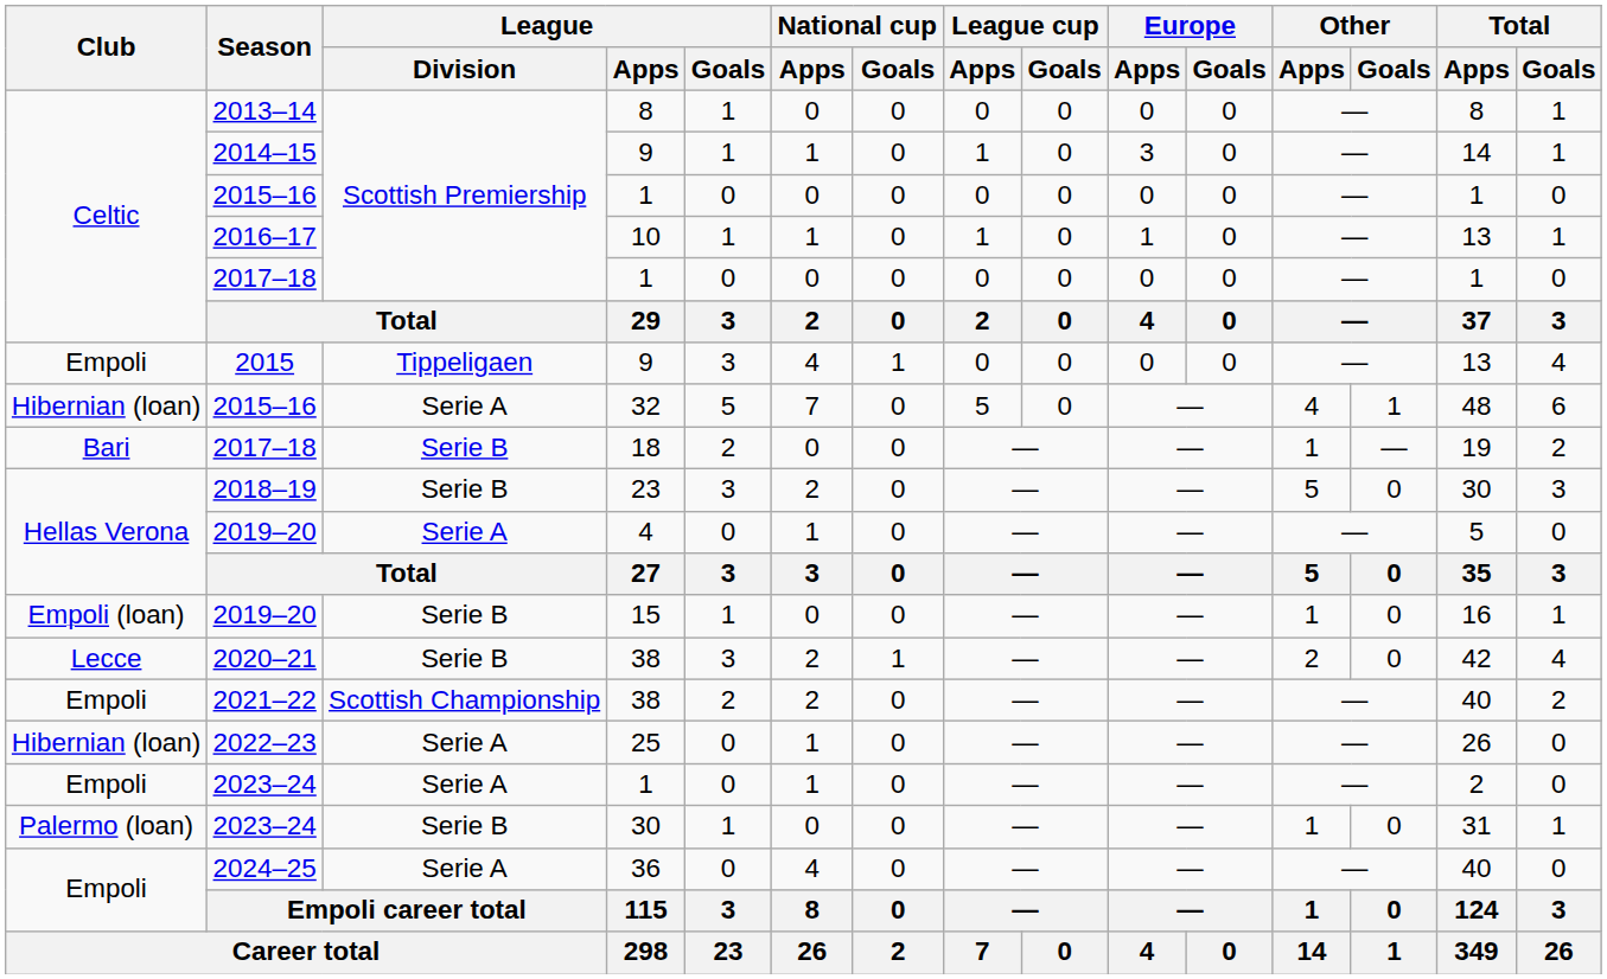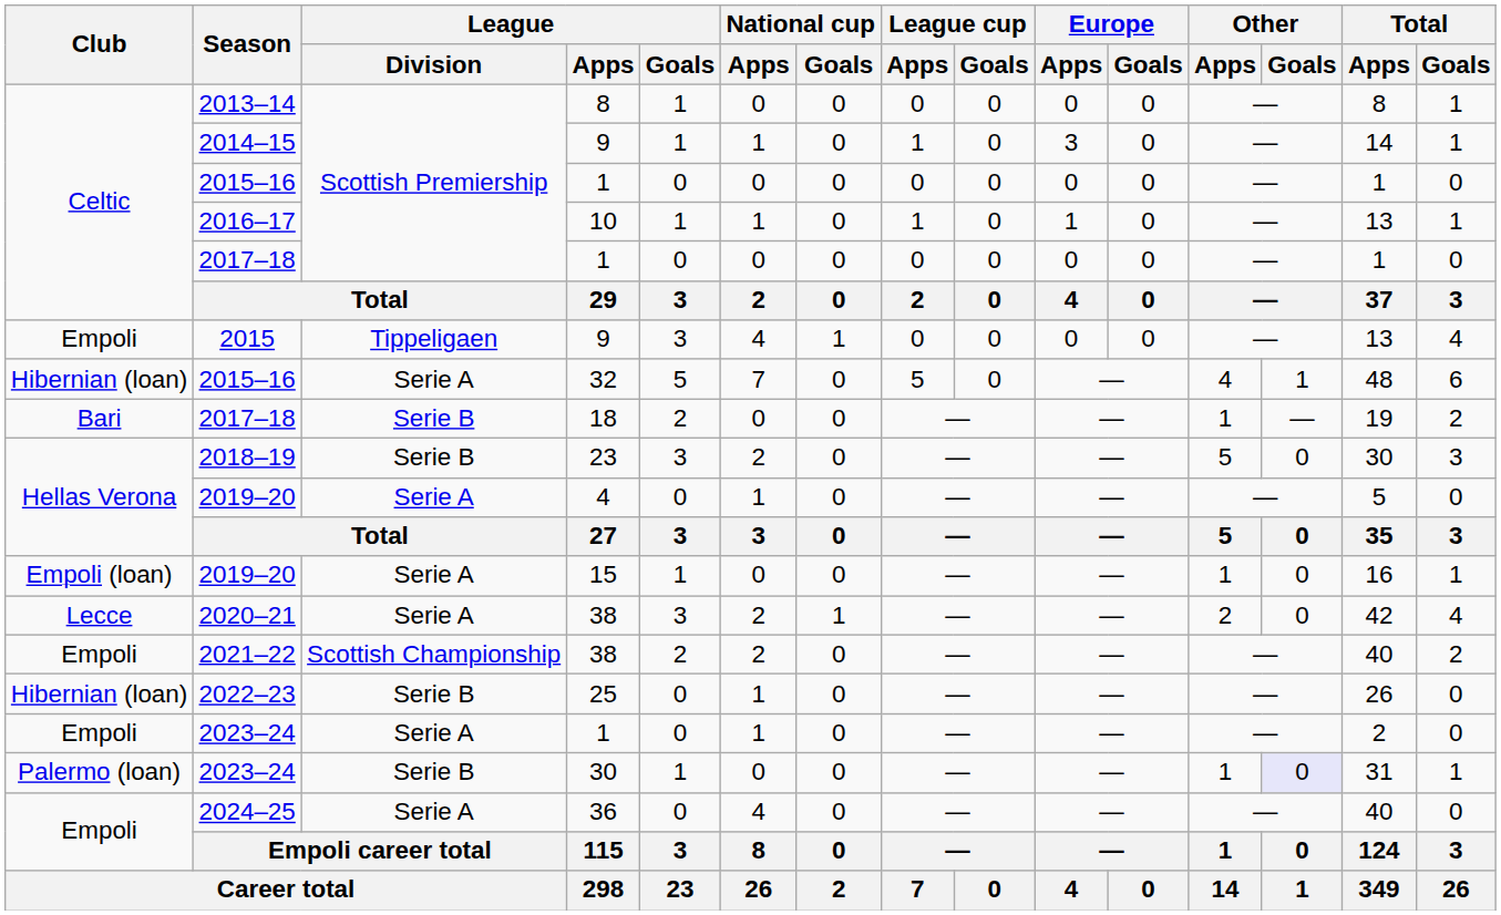 <table class="wikitable" style="text-align:center">
 <tr>
 <th rowspan="2">Club</th>
 <th rowspan="2">Season</th>
 <th colspan="3">League</th>
 <th colspan="2">National cup</th>
 <th colspan="2">League cup</th>
 <th colspan="2"><a href='#'>Europe</a></th>
 <th colspan="2">Other</th>
 <th colspan="2">Total</th>
 </tr>
 <tr>
 <th>Division</th>
 <th>Apps</th>
 <th>Goals</th>
 <th>Apps</th>
 <th>Goals</th>
 <th>Apps</th>
 <th>Goals</th>
 <th>Apps</th>
 <th>Goals</th>
 <th>Apps</th>
 <th>Goals</th>
 <th>Apps</th>
 <th>Goals</th>
 </tr>
 <tr>
 <td rowspan="6"><a href='#'>Celtic</a></td>
 <td><a href='#'>2013–14</a></td>
 <td rowspan="5"><a href='#'>Scottish Premiership</a></td>
 <td>8</td>
 <td>1</td>
 <td>0</td>
 <td>0</td>
 <td>0</td>
 <td>0</td>
 <td>0</td>
 <td>0</td>
 <td colspan="2">—</td>
 <td>8</td>
 <td>1</td>
 </tr>
 <tr>
 <td><a href='#'>2014–15</a></td>
 <td>9</td>
 <td>1</td>
 <td>1</td>
 <td>0</td>
 <td>1</td>
 <td>0</td>
 <td>3</td>
 <td>0</td>
 <td colspan="2">—</td>
 <td>14</td>
 <td>1</td>
 </tr>
 <tr>
 <td><a href='#'>2015–16</a></td>
 <td>1</td>
 <td>0</td>
 <td>0</td>
 <td>0</td>
 <td>0</td>
 <td>0</td>
 <td>0</td>
 <td>0</td>
 <td colspan="2">—</td>
 <td>1</td>
 <td>0</td>
 </tr>
 <tr>
 <td><a href='#'>2016–17</a></td>
 <td>10</td>
 <td>1</td>
 <td>1</td>
 <td>0</td>
 <td>1</td>
 <td>0</td>
 <td>1</td>
 <td>0</td>
 <td colspan="2">—</td>
 <td>13</td>
 <td>1</td>
 </tr>
 <tr>
 <td><a href='#'>2017–18</a></td>
 <td>1</td>
 <td>0</td>
 <td>0</td>
 <td>0</td>
 <td>0</td>
 <td>0</td>
 <td>0</td>
 <td>0</td>
 <td colspan="2">—</td>
 <td>1</td>
 <td>0</td>
 </tr>
 <tr>
 <th colspan="2">Total</th>
 <th>29</th>
 <th>3</th>
 <th>2</th>
 <th>0</th>
 <th>2</th>
 <th>0</th>
 <th>4</th>
 <th>0</th>
 <th colspan="2">—</th>
 <th>37</th>
 <th>3</th>
 </tr>
 <tr>
 <td>Empoli</td>
 <td><a href='#'>2015</a></td>
 <td><a href='#'>Tippeligaen</a></td>
 <td>9</td>
 <td>3</td>
 <td>4</td>
 <td>1</td>
 <td>0</td>
 <td>0</td>
 <td>0</td>
 <td>0</td>
 <td colspan="2">—</td>
 <td>13</td>
 <td>4</td>
 </tr>
 <tr>
 <td><a href='#'>Hibernian</a> (loan)</td>
 <td><a href='#'>2015–16</a></td>
 <td>Serie A</td>
 <td>32</td>
 <td>5</td>
 <td>7</td>
 <td>0</td>
 <td>5</td>
 <td>0</td>
 <td colspan="2">—</td>
 <td>4</td>
 <td>1</td>
 <td>48</td>
 <td>6</td>
 </tr>
 <tr>
 <td><a href='#'>Bari</a></td>
 <td><a href='#'>2017–18</a></td>
 <td><a href='#'>Serie B</a></td>
 <td>18</td>
 <td>2</td>
 <td>0</td>
 <td>0</td>
 <td colspan="2">—</td>
 <td colspan="2">—</td>
 <td>1</td>
 <td>—</td>
 <td>19</td>
 <td>2</td>
 </tr>
 <tr>
 <td rowspan="3"><a href='#'>Hellas Verona</a></td>
 <td><a href='#'>2018–19</a></td>
 <td>Serie B</td>
 <td>23</td>
 <td>3</td>
 <td>2</td>
 <td>0</td>
 <td colspan="2">—</td>
 <td colspan="2">—</td>
 <td>5</td>
 <td>0</td>
 <td>30</td>
 <td>3</td>
 </tr>
 <tr>
 <td><a href='#'>2019–20</a></td>
 <td><a href='#'>Serie A</a></td>
 <td>4</td>
 <td>0</td>
 <td>1</td>
 <td>0</td>
 <td colspan="2">—</td>
 <td colspan="2">—</td>
 <td colspan="2">—</td>
 <td>5</td>
 <td>0</td>
 </tr>
 <tr>
 <th colspan="2">Total</th>
 <th>27</th>
 <th>3</th>
 <th>3</th>
 <th>0</th>
 <th colspan="2">—</th>
 <th colspan="2">—</th>
 <th>5</th>
 <th>0</th>
 <th>35</th>
 <th>3</th>
 </tr>
 <tr>
 <td><a href='#'>Empoli</a> (loan)</td>
 <td><a href='#'>2019–20</a></td>
-<td>Serie B</td>
+<td>Serie A</td>
 <td>15</td>
 <td>1</td>
 <td>0</td>
 <td>0</td>
 <td colspan="2">—</td>
 <td colspan="2">—</td>
 <td>1</td>
 <td>0</td>
 <td>16</td>
 <td>1</td>
 </tr>
 <tr>
 <td><a href='#'>Lecce</a></td>
 <td><a href='#'>2020–21</a></td>
-<td>Serie B</td>
+<td>Serie A</td>
 <td>38</td>
 <td>3</td>
 <td>2</td>
 <td>1</td>
 <td colspan="2">—</td>
 <td colspan="2">—</td>
 <td>2</td>
 <td>0</td>
 <td>42</td>
 <td>4</td>
 </tr>
 <tr>
 <td>Empoli</td>
 <td><a href='#'>2021–22</a></td>
 <td><a href='#'>Scottish Championship</a></td>
 <td>38</td>
 <td>2</td>
 <td>2</td>
 <td>0</td>
 <td colspan="2">—</td>
 <td colspan="2">—</td>
 <td colspan="2">—</td>
 <td>40</td>
 <td>2</td>
 </tr>
 <tr>
 <td><a href='#'>Hibernian</a> (loan)</td>
 <td><a href='#'>2022–23</a></td>
-<td>Serie A</td>
+<td>Serie B</td>
 <td>25</td>
 <td>0</td>
 <td>1</td>
 <td>0</td>
 <td colspan="2">—</td>
 <td colspan="2">—</td>
 <td colspan="2">—</td>
 <td>26</td>
 <td>0</td>
 </tr>
 <tr>
 <td>Empoli</td>
 <td><a href='#'>2023–24</a></td>
 <td>Serie A</td>
 <td>1</td>
 <td>0</td>
 <td>1</td>
 <td>0</td>
 <td colspan="2">—</td>
 <td colspan="2">—</td>
 <td colspan="2">—</td>
 <td>2</td>
 <td>0</td>
 </tr>
 <tr>
 <td><a href='#'>Palermo</a> (loan)</td>
 <td><a href='#'>2023–24</a></td>
 <td>Serie B</td>
 <td>30</td>
 <td>1</td>
 <td>0</td>
 <td>0</td>
 <td colspan="2">—</td>
 <td colspan="2">—</td>
 <td>1</td>
-<td>0</td>
+<td style="background: lavender;">0</td>
 <td>31</td>
 <td>1</td>
 </tr>
 <tr>
 <td rowspan="2">Empoli</td>
 <td><a href='#'>2024–25</a></td>
 <td>Serie A</td>
 <td>36</td>
 <td>0</td>
 <td>4</td>
 <td>0</td>
 <td colspan="2">—</td>
 <td colspan="2">—</td>
 <td colspan="2">—</td>
 <td>40</td>
 <td>0</td>
 </tr>
 <tr>
 <th colspan="2">Empoli career total</th>
 <th>115</th>
 <th>3</th>
 <th>8</th>
 <th>0</th>
 <th colspan="2">—</th>
 <th colspan="2">—</th>
 <th>1</th>
 <th>0</th>
 <th>124</th>
 <th>3</th>
 </tr>
 <tr>
 <th colspan="3">Career total</th>
 <th>298</th>
 <th>23</th>
 <th>26</th>
 <th>2</th>
 <th>7</th>
 <th>0</th>
 <th>4</th>
 <th>0</th>
 <th>14</th>
 <th>1</th>
 <th>349</th>
 <th>26</th>
 </tr>
 </table>
